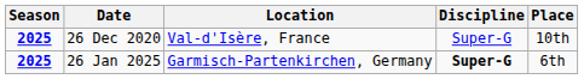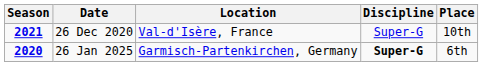 <table class="wikitable" style="text-align:center; font-size:95%;">
 <tr>
 <th>Season</th>
 <th>Date</th>
 <th>Location</th>
 <th>Discipline</th>
 <th>Place</th>
 </tr>
 <tr>
-<td><strong><a href='#'>2025</a></strong></td>
+<td><strong><a href='#'>2021</a></strong></td>
 <td align=right>26 Dec 2020</td>
 <td align=left> <a href='#'>Val-d'Isère</a>, France</td>
 <td><a href='#'>Super-G</a></td>
 <td>10th</td>
 </tr>
 <tr>
-<td><strong><a href='#'>2025</a></strong></td>
+<td><strong><a href='#'>2020</a></strong></td>
 <td align=right>26 Jan 2025</td>
 <td align=left> <a href='#'>Garmisch-Partenkirchen</a>, Germany</td>
 <td><strong>Super-G</strong></td>
 <td>6th</td>
 </tr>
 </table>
